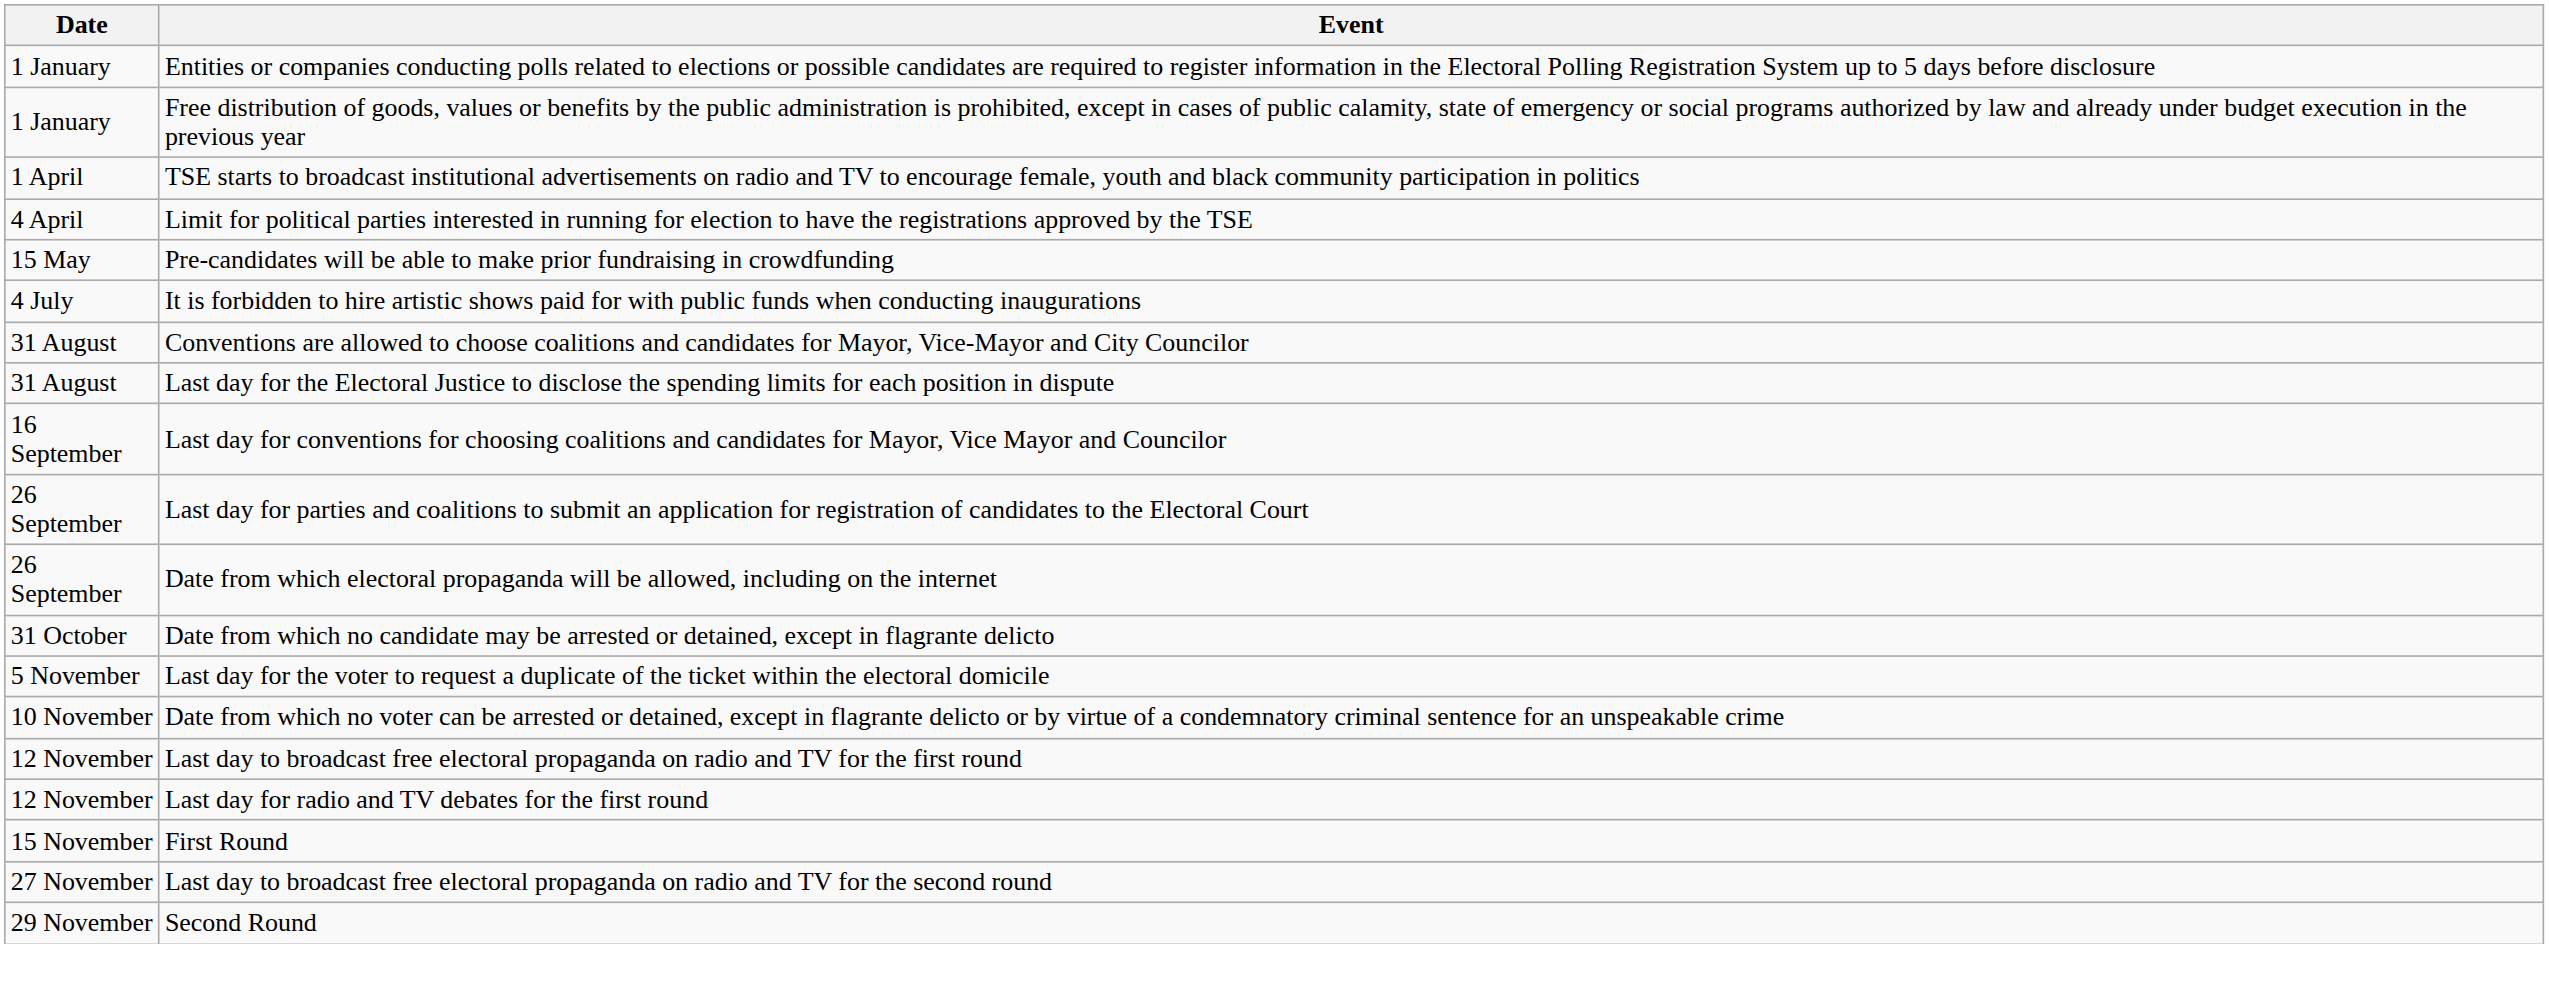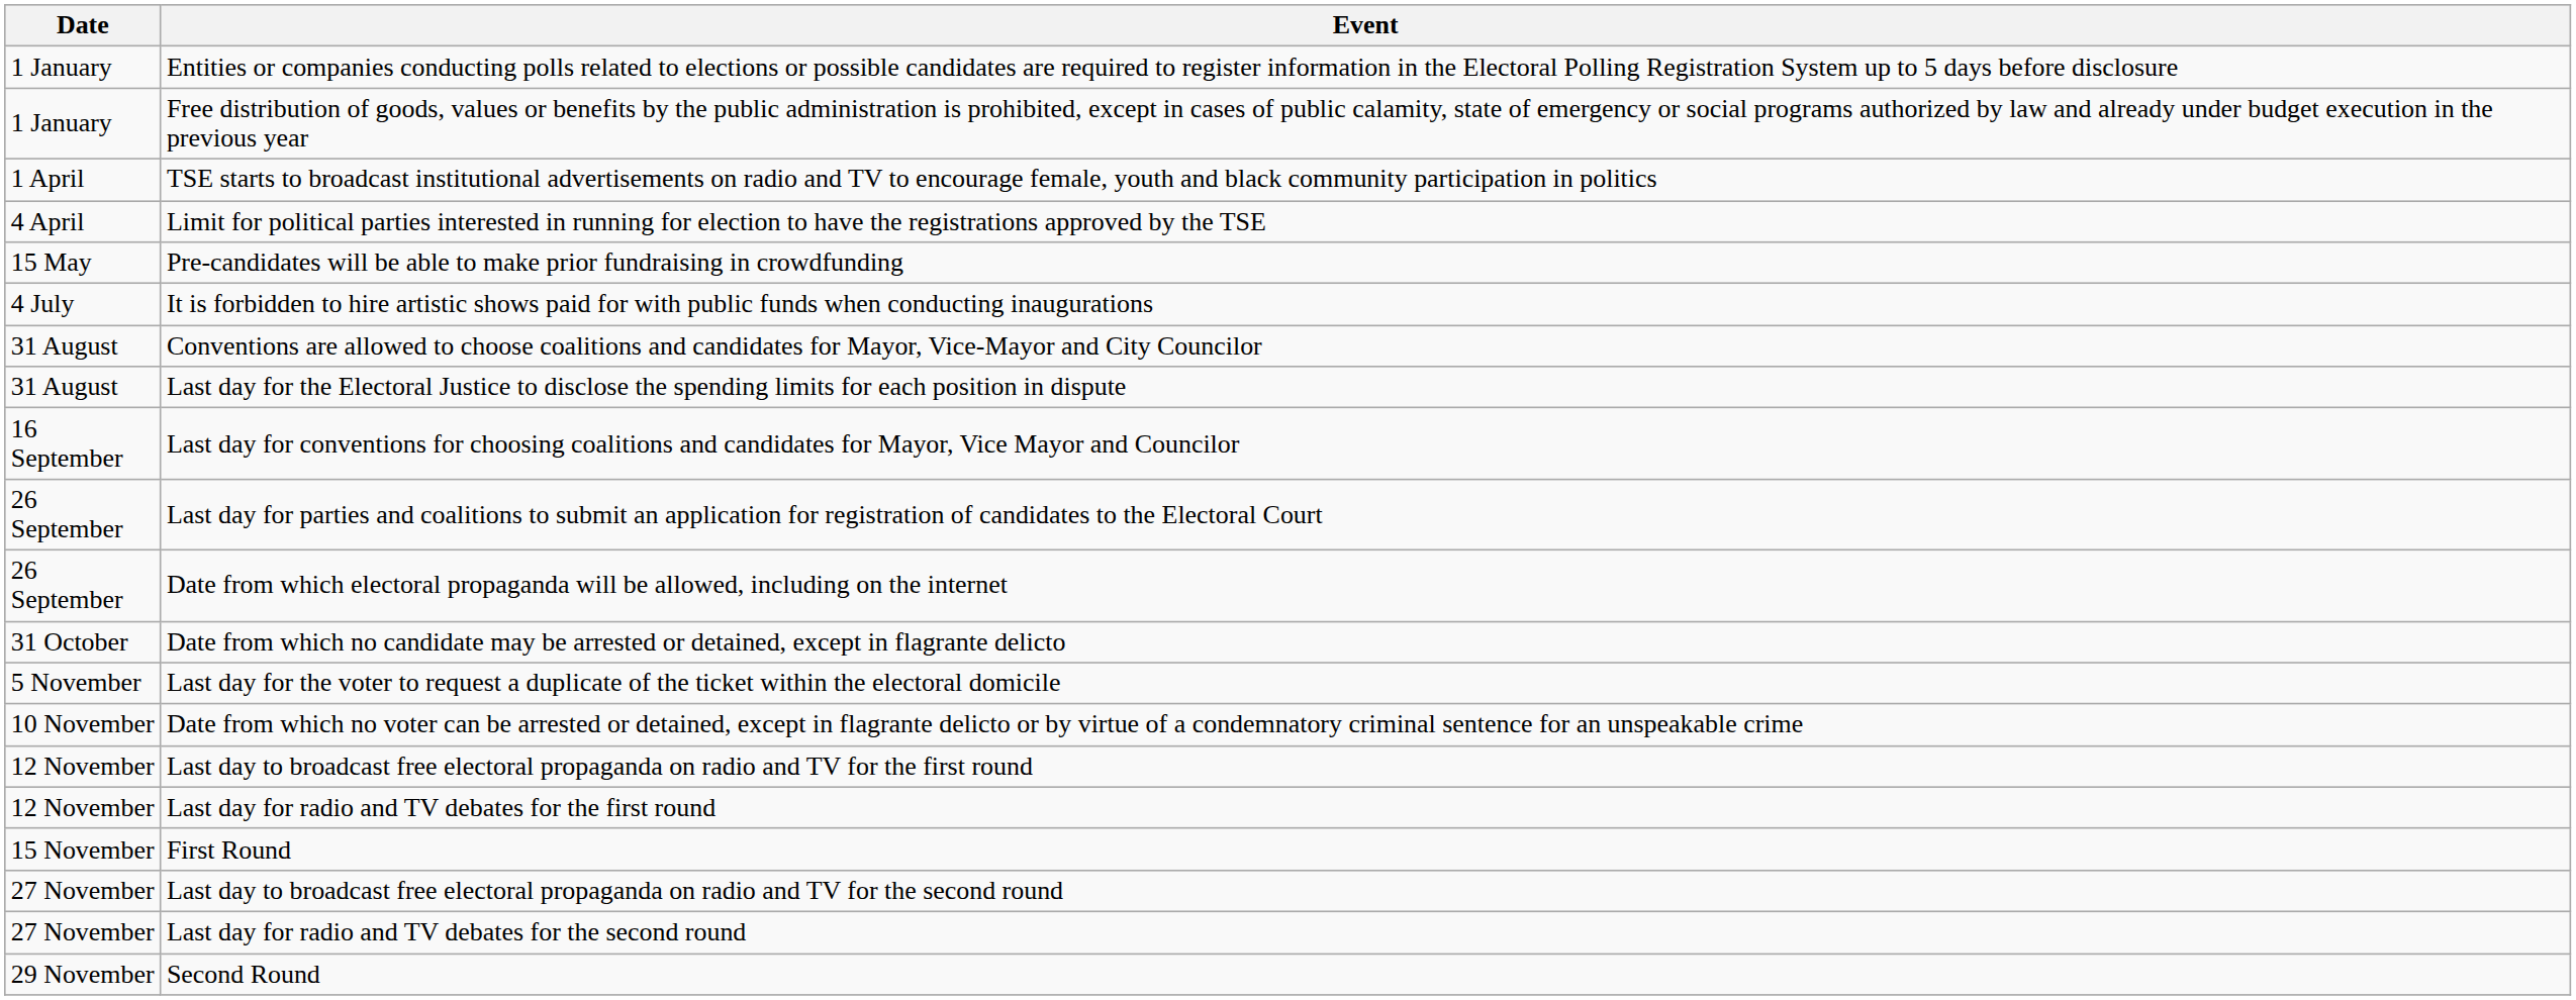 <table class="wikitable">
 <tr>
 <th>Date</th>
 <th>Event</th>
 </tr>
 <tr>
 <td>1 January</td>
 <td>Entities or companies conducting polls related to elections or possible candidates are required to register information in the Electoral Polling Registration System up to 5 days before disclosure</td>
 </tr>
 <tr>
 <td>1 January</td>
 <td>Free distribution of goods, values or benefits by the public administration is prohibited, except in cases of public calamity, state of emergency or social programs authorized by law and already under budget execution in the previous year</td>
 </tr>
 <tr>
 <td>1 April</td>
 <td>TSE starts to broadcast institutional advertisements on radio and TV to encourage female, youth and black community participation in politics</td>
 </tr>
 <tr>
 <td>4 April</td>
 <td>Limit for political parties interested in running for election to have the registrations approved by the TSE</td>
 </tr>
 <tr>
 <td>15 May</td>
 <td>Pre-candidates will be able to make prior fundraising in crowdfunding</td>
 </tr>
 <tr>
 <td>4 July</td>
 <td>It is forbidden to hire artistic shows paid for with public funds when conducting inaugurations</td>
 </tr>
 <tr>
 <td>31 August</td>
 <td>Conventions are allowed to choose coalitions and candidates for Mayor, Vice-Mayor and City Councilor</td>
 </tr>
 <tr>
 <td>31 August</td>
 <td>Last day for the Electoral Justice to disclose the spending limits for each position in dispute</td>
 </tr>
 <tr>
 <td>16 September</td>
 <td>Last day for conventions for choosing coalitions and candidates for Mayor, Vice Mayor and Councilor</td>
 </tr>
 <tr>
 <td>26 September</td>
 <td>Last day for parties and coalitions to submit an application for registration of candidates to the Electoral Court</td>
 </tr>
 <tr>
 <td>26 September</td>
 <td>Date from which electoral propaganda will be allowed, including on the internet</td>
 </tr>
 <tr>
 <td>31 October</td>
 <td>Date from which no candidate may be arrested or detained, except in flagrante delicto</td>
 </tr>
 <tr>
 <td>5 November</td>
 <td>Last day for the voter to request a duplicate of the ticket within the electoral domicile</td>
 </tr>
 <tr>
 <td>10 November</td>
 <td>Date from which no voter can be arrested or detained, except in flagrante delicto or by virtue of a condemnatory criminal sentence for an unspeakable crime</td>
 </tr>
 <tr>
 <td>12 November</td>
 <td>Last day to broadcast free electoral propaganda on radio and TV for the first round</td>
 </tr>
 <tr>
 <td>12 November</td>
 <td>Last day for radio and TV debates for the first round</td>
 </tr>
 <tr>
 <td>15 November</td>
 <td>First Round</td>
 </tr>
 <tr>
 <td>27 November</td>
 <td>Last day to broadcast free electoral propaganda on radio and TV for the second round</td>
 </tr>
 <tr>
+<td>27 November</td>
+<td>Last day for radio and TV debates for the second round</td>
+</tr>
+<tr>
 <td>29 November</td>
 <td>Second Round</td>
 </tr>
 </table>
